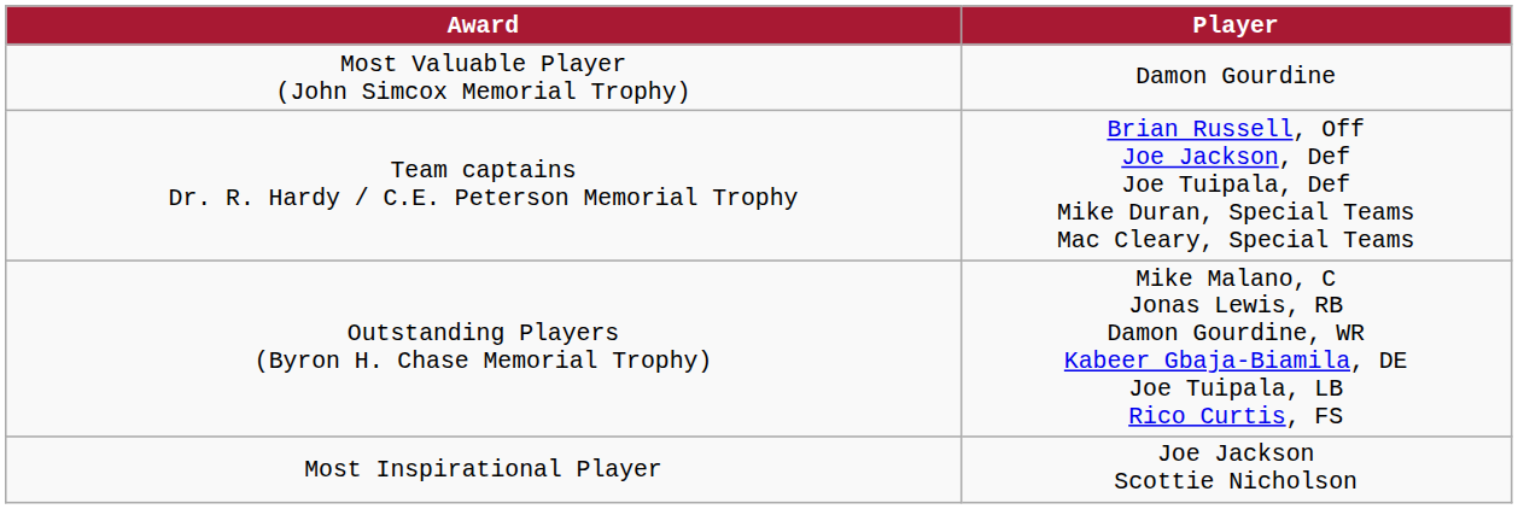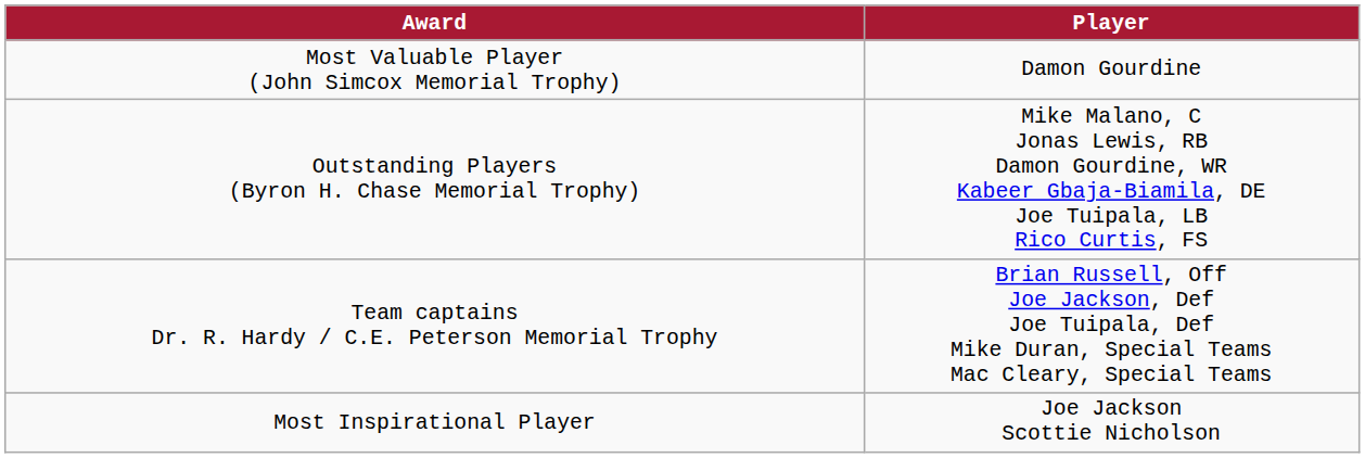 <table class="wikitable" width="65%">
 <tr>
 <th style="background:#A81933;color:#FFFFFF;">Award</th>
 <th style="background:#A81933;color:#FFFFFF;">Player</th>
 </tr>
 <tr align="center" bgcolor="">
 <td>Most Valuable Player<br>(John Simcox Memorial Trophy)</td>
 <td>Damon Gourdine</td>
 </tr>
 <tr align="center" bgcolor="">
+<td>Outstanding Players<br>(Byron H. Chase Memorial Trophy)</td>
+<td>Mike Malano, C<br>Jonas Lewis, RB<br>Damon Gourdine, WR<br><a href='#'>Kabeer Gbaja-Biamila</a>, DE<br>Joe Tuipala, LB<br><a href='#'>Rico Curtis</a>, FS</td>
+</tr>
+<tr align="center" bgcolor="">
 <td>Team captains<br>Dr. R. Hardy / C.E. Peterson Memorial Trophy</td>
 <td><a href='#'>Brian Russell</a>, Off<br><a href='#'>Joe Jackson</a>, Def<br>Joe Tuipala, Def<br>Mike Duran, Special Teams<br>Mac Cleary, Special Teams</td>
-</tr>
-<tr align="center" bgcolor="">
-<td>Outstanding Players<br>(Byron H. Chase Memorial Trophy)</td>
-<td>Mike Malano, C<br>Jonas Lewis, RB<br>Damon Gourdine, WR<br><a href='#'>Kabeer Gbaja-Biamila</a>, DE<br>Joe Tuipala, LB<br><a href='#'>Rico Curtis</a>, FS</td>
 </tr>
 <tr align="center" bgcolor="">
 <td>Most Inspirational Player</td>
 <td>Joe Jackson<br>Scottie Nicholson</td>
 </tr>
 </table>
